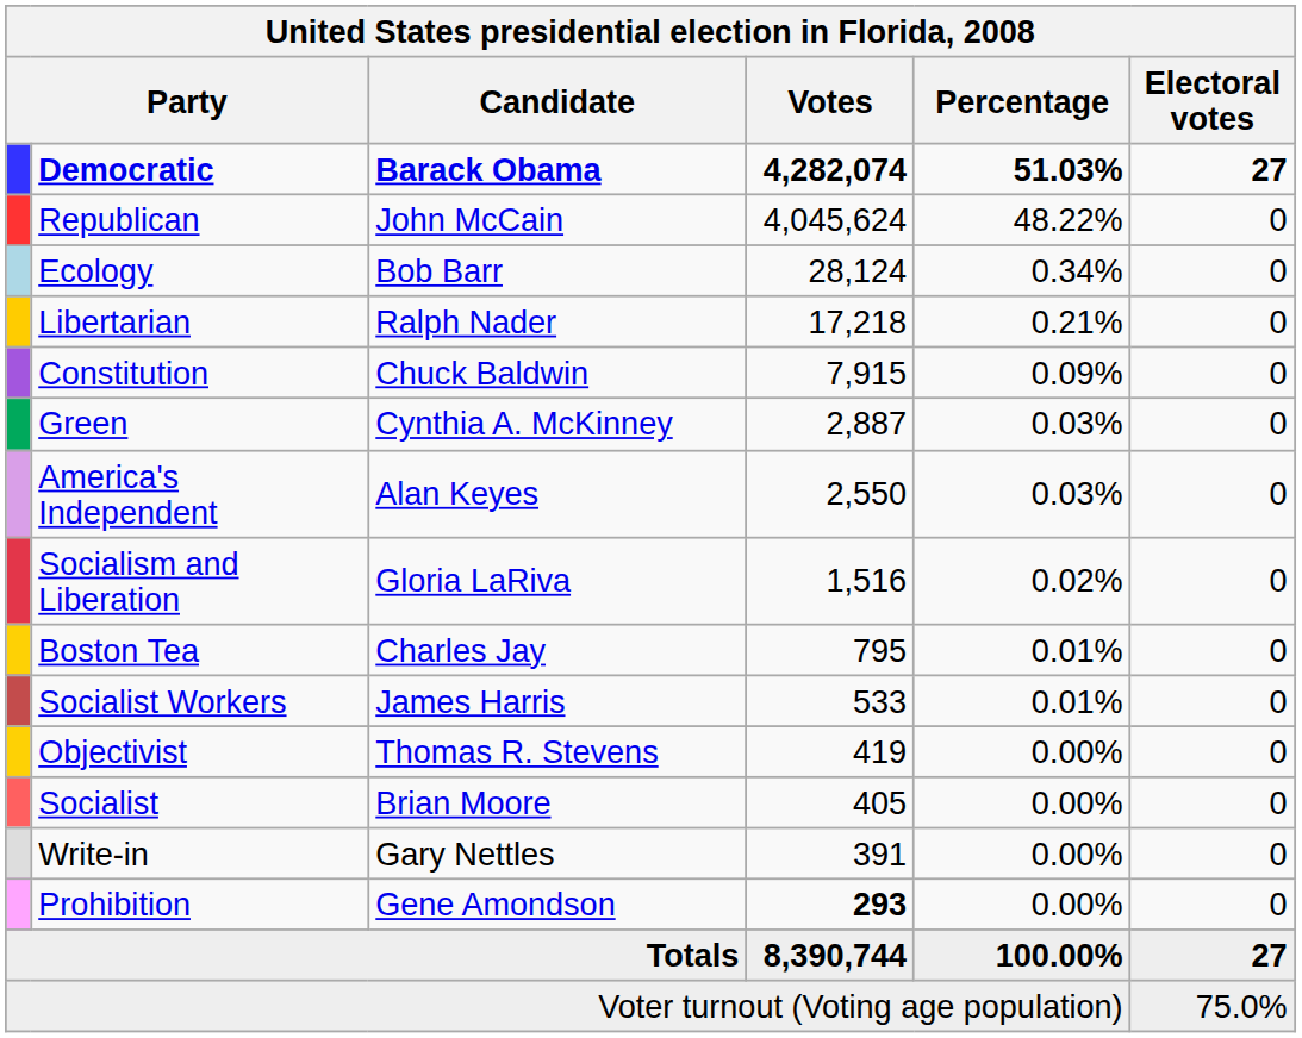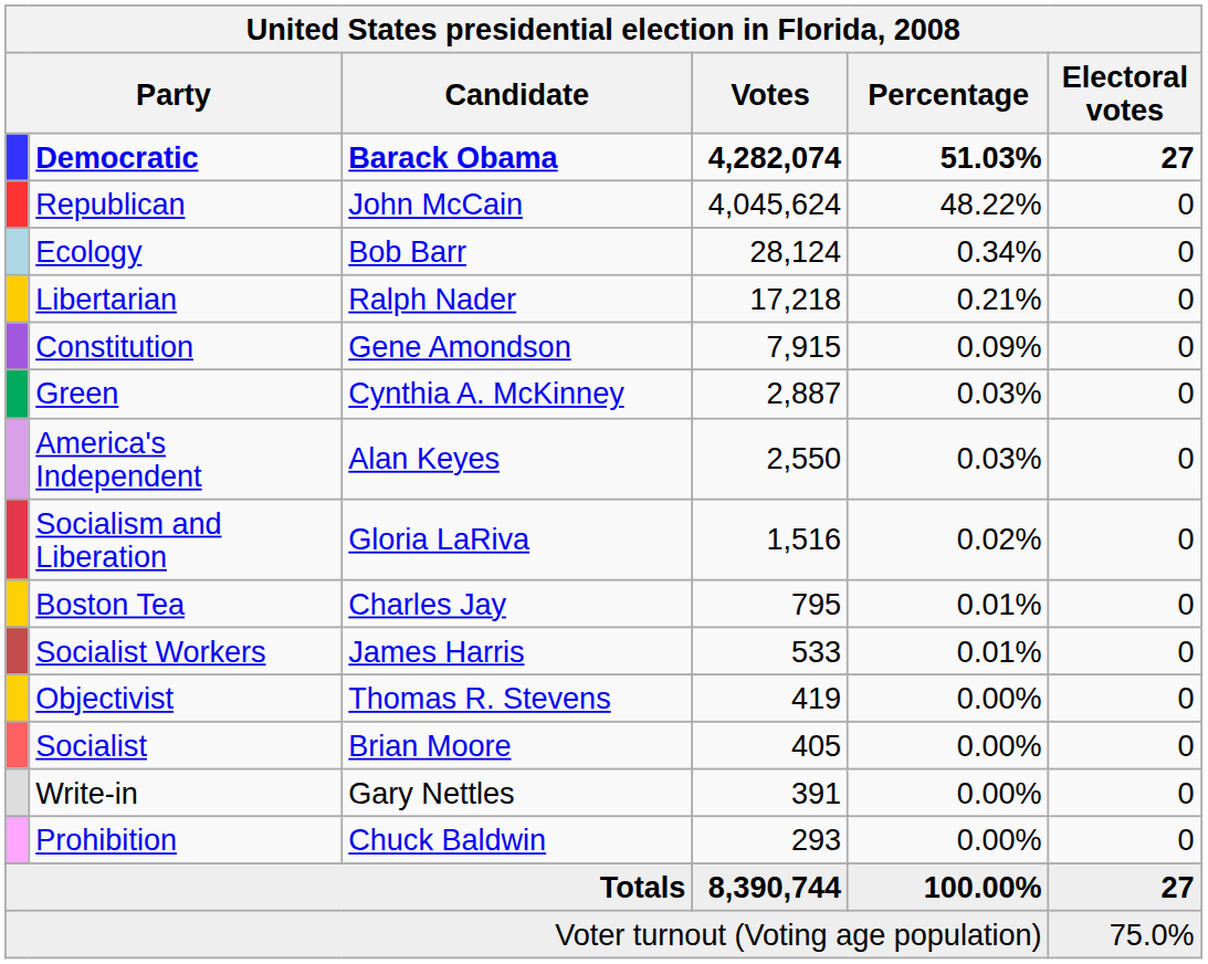 <table class="wikitable" style="font-size: 95%;">
 <tr>
 <th colspan="6">United States presidential election in Florida, 2008</th>
 </tr>
 <tr>
 <th colspan="2" style="width: 15em">Party</th>
 <th style="width: 17em">Candidate</th>
 <th style="width: 5em">Votes</th>
 <th style="width: 7em">Percentage</th>
 <th style="width: 5em">Electoral votes</th>
 </tr>
 <tr>
 <td style="background:#33f; width:3px;"></td>
 <td style="width: 130px"><strong><a href='#'>Democratic</a></strong></td>
 <td><strong><a href='#'>Barack Obama</a></strong></td>
 <td style="text-align:right;"><strong>4,282,074</strong></td>
 <td style="text-align:right;"><strong>51.03%</strong></td>
 <td style="text-align:right;"><strong>27</strong></td>
 </tr>
 <tr>
 <td style="background:#f33; width:3px;"></td>
 <td style="width: 130px"><a href='#'>Republican</a></td>
 <td><a href='#'>John McCain</a></td>
 <td style="text-align:right;">4,045,624</td>
 <td style="text-align:right;">48.22%</td>
 <td style="text-align:right;">0</td>
 </tr>
 <tr>
 <td style="background:#ADD8E6; width:3px;"></td>
 <td style="width: 130px"><a href='#'>Ecology</a></td>
 <td><a href='#'>Bob Barr</a></td>
 <td style="text-align:right;">28,124</td>
 <td style="text-align:right;">0.34%</td>
 <td style="text-align:right;">0</td>
 </tr>
 <tr>
 <td style="background:#fc0; width:3px;"></td>
 <td style="width: 130px"><a href='#'>Libertarian</a></td>
 <td><a href='#'>Ralph Nader</a></td>
 <td style="text-align:right;">17,218</td>
 <td style="text-align:right;">0.21%</td>
 <td style="text-align:right;">0</td>
 </tr>
 <tr>
 <td style="background:#A356DE; width:3px;"></td>
 <td style="width: 130px"><a href='#'>Constitution</a></td>
-<td><a href='#'>Chuck Baldwin</a></td>
+<td><a href='#'>Gene Amondson</a></td>
 <td style="text-align:right;">7,915</td>
 <td style="text-align:right;">0.09%</td>
 <td style="text-align:right;">0</td>
 </tr>
 <tr>
 <td style="background:#00A95C; width:3px;"></td>
 <td style="width: 130px"><a href='#'>Green</a></td>
 <td><a href='#'>Cynthia A. McKinney</a></td>
 <td style="text-align:right;">2,887</td>
 <td style="text-align:right;">0.03%</td>
 <td style="text-align:right;">0</td>
 </tr>
 <tr>
 <td style="background:#D99FE8; width:3px;"></td>
 <td style="width: 130px"><a href='#'>America's Independent</a></td>
 <td><a href='#'>Alan Keyes</a></td>
 <td style="text-align:right;">2,550</td>
 <td style="text-align:right;">0.03%</td>
 <td style="text-align:right;">0</td>
 </tr>
 <tr>
 <td style="background:#e3364a; width:3px;"></td>
 <td style="width: 130px"><a href='#'>Socialism and Liberation</a></td>
 <td><a href='#'>Gloria LaRiva</a></td>
 <td style="text-align:right;">1,516</td>
 <td style="text-align:right;">0.02%</td>
 <td style="text-align:right;">0</td>
 </tr>
 <tr>
 <td style="background:#FED105; width:3px;"></td>
 <td style="width: 130px"><a href='#'>Boston Tea</a></td>
 <td><a href='#'>Charles Jay</a></td>
 <td style="text-align:right;">795</td>
 <td style="text-align:right;">0.01%</td>
 <td style="text-align:right;">0</td>
 </tr>
 <tr>
 <td style="background:#C34C4C; width:3px;"></td>
 <td style="width: 130px"><a href='#'>Socialist Workers</a></td>
 <td><a href='#'> James Harris</a></td>
 <td style="text-align:right;">533</td>
 <td style="text-align:right;">0.01%</td>
 <td style="text-align:right;">0</td>
 </tr>
 <tr>
 <td style="background:#FED105; width:3px;"></td>
 <td style="width: 130px"><a href='#'>Objectivist</a></td>
 <td><a href='#'>Thomas R. Stevens</a></td>
 <td style="text-align:right;">419</td>
 <td style="text-align:right;">0.00%</td>
 <td style="text-align:right;">0</td>
 </tr>
 <tr>
 <td style="background:#FF6060; width:3px;"></td>
 <td style="width: 130px"><a href='#'>Socialist</a></td>
 <td><a href='#'>Brian Moore</a></td>
 <td style="text-align:right;">405</td>
 <td style="text-align:right;">0.00%</td>
 <td style="text-align:right;">0</td>
 </tr>
 <tr>
 <td style="background:#ddd; width:3px;"></td>
 <td style="width: 130px">Write-in</td>
 <td>Gary Nettles</td>
 <td style="text-align:right;">391</td>
 <td style="text-align:right;">0.00%</td>
 <td style="text-align:right;">0</td>
 </tr>
 <tr>
 <td style="background:#ffa6ff; width:3px;"></td>
 <td style="width: 130px"><a href='#'>Prohibition</a></td>
-<td><a href='#'>Gene Amondson</a></td>
-<td style="text-align:right;"><strong>293</strong></td>
+<td><a href='#'>Chuck Baldwin</a></td>
+<td style="text-align:right;">293</td>
 <td style="text-align:right;">0.00%</td>
 <td style="text-align:right;">0</td>
 </tr>
 <tr style="background:#eee; text-align:right;">
 <td colspan="3"><strong>Totals</strong></td>
 <td><strong>8,390,744</strong></td>
 <td><strong>100.00%</strong></td>
 <td><strong>27</strong></td>
 </tr>
 <tr style="background:#eee; text-align:right;">
 <td colspan="5">Voter turnout (Voting age population)</td>
 <td>75.0%</td>
 </tr>
 </table>
